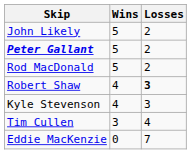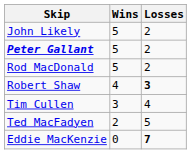 <table class="wikitable">
 <tr>
 <th>Skip</th>
 <th>Wins</th>
 <th>Losses</th>
 </tr>
 <tr>
 <td><a href='#'>John Likely</a></td>
 <td>5</td>
 <td>2</td>
 </tr>
 <tr>
 <td><strong><em><a href='#'>Peter Gallant</a></em></strong></td>
 <td>5</td>
 <td>2</td>
 </tr>
 <tr>
 <td><a href='#'>Rod MacDonald</a></td>
 <td>5</td>
 <td>2</td>
 </tr>
 <tr>
 <td><a href='#'>Robert Shaw</a></td>
 <td>4</td>
 <td><strong>3</strong></td>
 </tr>
 <tr>
-<td>Kyle Stevenson</td>
-<td>4</td>
-<td>3</td>
-</tr>
-<tr>
 <td><a href='#'>Tim Cullen</a></td>
 <td>3</td>
 <td>4</td>
 </tr>
 <tr>
+<td><a href='#'>Ted MacFadyen</a></td>
+<td>2</td>
+<td>5</td>
+</tr>
+<tr>
 <td><a href='#'>Eddie MacKenzie</a></td>
 <td>0</td>
-<td>7</td>
+<td><strong>7</strong></td>
 </tr>
 </table>
